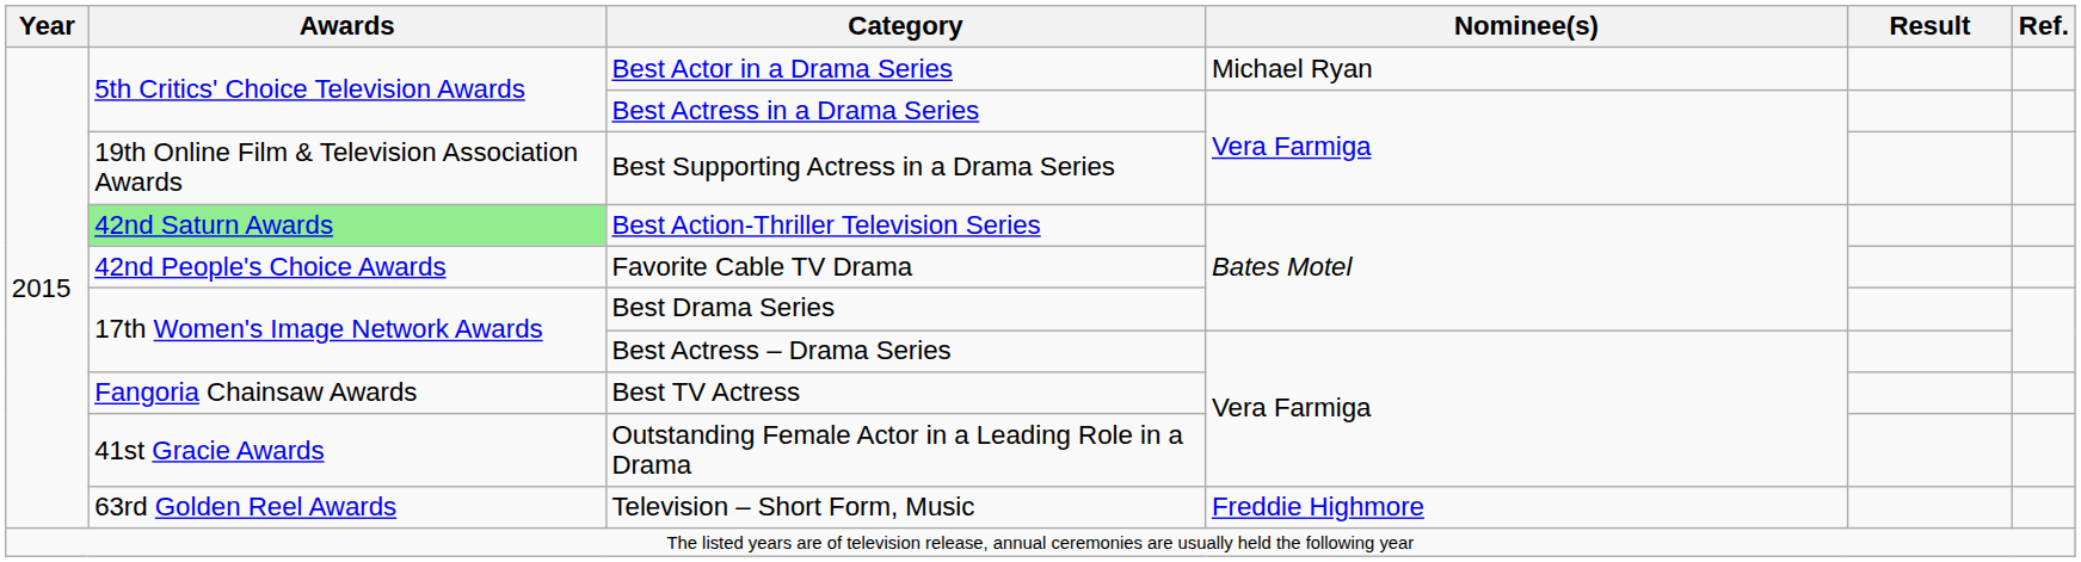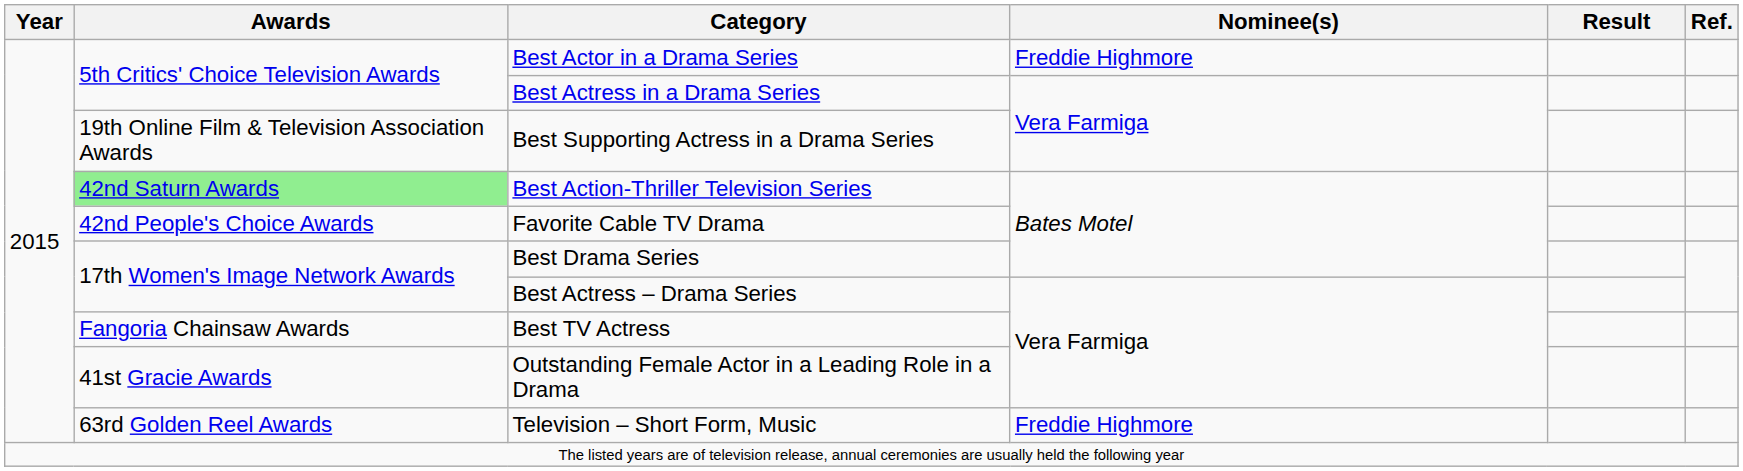 <table class="wikitable">
 <tr>
 <th width=4%>Year</th>
 <th width=25%>Awards</th>
 <th width=29%>Category</th>
 <th width=31%>Nominee(s)</th>
 <th width=8%>Result</th>
 <th width=3% class=unsortable>Ref.</th>
 </tr>
 <tr>
 <td rowspan=10>2015</td>
 <td rowspan=2><a href='#'>5th Critics' Choice Television Awards</a></td>
 <td><a href='#'>Best Actor in a Drama Series</a></td>
-<td>Michael Ryan</td>
+<td><a href='#'>Freddie Highmore</a></td>
 <td></td>
 <td></td>
 </tr>
 <tr>
 <td><a href='#'>Best Actress in a Drama Series</a></td>
 <td rowspan=2><a href='#'>Vera Farmiga</a></td>
 <td></td>
 <td></td>
 </tr>
 <tr>
 <td>19th Online Film & Television Association Awards</td>
 <td>Best Supporting Actress in a Drama Series</td>
 <td></td>
 <td></td>
 </tr>
 <tr>
 <td style="background: lightgreen;"><a href='#'>42nd Saturn Awards</a></td>
 <td><a href='#'>Best Action-Thriller Television Series</a></td>
 <td rowspan=3><em>Bates Motel</em></td>
 <td></td>
 <td></td>
 </tr>
 <tr>
 <td><a href='#'>42nd People's Choice Awards</a></td>
 <td>Favorite Cable TV Drama</td>
 <td></td>
 <td></td>
 </tr>
 <tr>
 <td rowspan=2>17th <a href='#'>Women's Image Network Awards</a></td>
 <td>Best Drama Series</td>
 <td></td>
 <td rowspan=2></td>
 </tr>
 <tr>
 <td>Best Actress – Drama Series</td>
 <td rowspan=3>Vera Farmiga</td>
 <td></td>
 </tr>
 <tr>
 <td><a href='#'>Fangoria</a> Chainsaw Awards</td>
 <td>Best TV Actress</td>
 <td></td>
 <td></td>
 </tr>
 <tr>
 <td>41st <a href='#'>Gracie Awards</a></td>
 <td>Outstanding Female Actor in a Leading Role in a Drama</td>
 <td></td>
 <td></td>
 </tr>
 <tr>
 <td>63rd <a href='#'>Golden Reel Awards</a></td>
 <td>Television – Short Form, Music</td>
 <td><a href='#'>Freddie Highmore</a></td>
 <td></td>
 <td></td>
 </tr>
 <tr>
 <td width=100% colspan=6 style=font-size:8pt align=center>The listed years are of television release, annual ceremonies are usually held the following year</td>
 </tr>
 </table>
